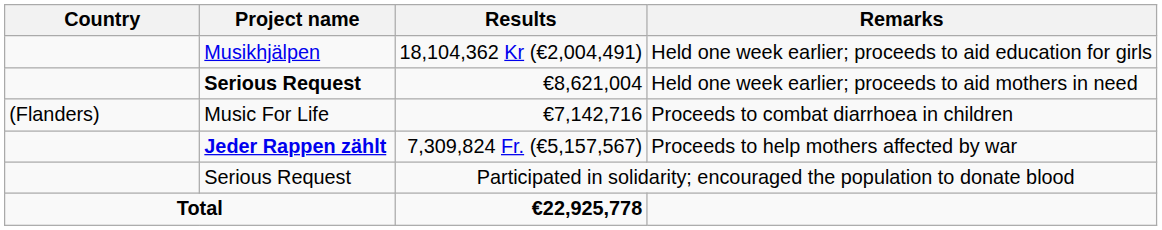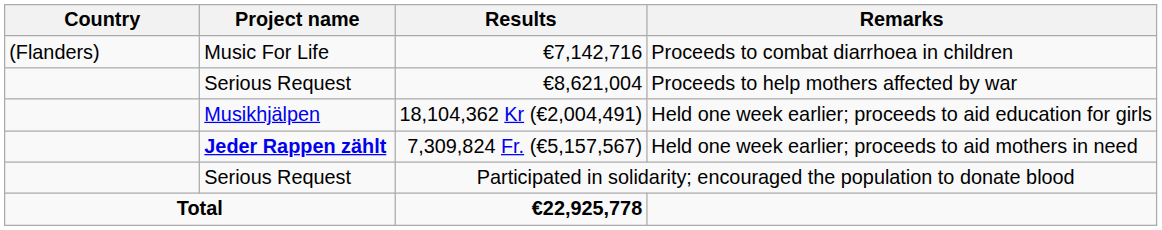 <table class="wikitable">
 <tr>
 <th>Country</th>
 <th>Project name</th>
 <th>Results</th>
 <th>Remarks</th>
+</tr>
+<tr>
+<td width=150> (Flanders)</td>
+<td width=150>Music For Life</td>
+<td align=right>€7,142,716</td>
+<td>Proceeds to combat diarrhoea in children</td>
+</tr>
+<tr>
+<td></td>
+<td>Serious Request</td>
+<td align=right>€8,621,004</td>
+<td>Proceeds to help mothers affected by war</td>
 </tr>
 <tr>
 <td></td>
 <td><a href='#'>Musikhjälpen</a></td>
 <td align=right>18,104,362 <a href='#'>Kr</a> (€2,004,491)</td>
 <td>Held one week earlier; proceeds to aid education for girls</td>
 </tr>
 <tr>
 <td></td>
-<td><strong>Serious Request</strong></td>
-<td align=right>€8,621,004</td>
-<td>Held one week earlier; proceeds to aid mothers in need</td>
-</tr>
-<tr>
-<td width=150> (Flanders)</td>
-<td width=150>Music For Life</td>
-<td align=right>€7,142,716</td>
-<td>Proceeds to combat diarrhoea in children</td>
-</tr>
-<tr>
-<td></td>
 <td><strong><a href='#'>Jeder Rappen zählt</a></strong></td>
 <td align=right>7,309,824 <a href='#'>Fr.</a> (€5,157,567)</td>
-<td>Proceeds to help mothers affected by war</td>
+<td>Held one week earlier; proceeds to aid mothers in need</td>
 </tr>
 <tr>
 <td></td>
 <td>Serious Request</td>
 <td style="text-align:center;" colspan="2">Participated in solidarity; encouraged the population to donate blood</td>
 </tr>
 <tr>
 <td colspan="2" style="text-align:center;"><strong>Total</strong></td>
 <td align=right><strong>€22,925,778</strong></td>
 <td></td>
 </tr>
 </table>
